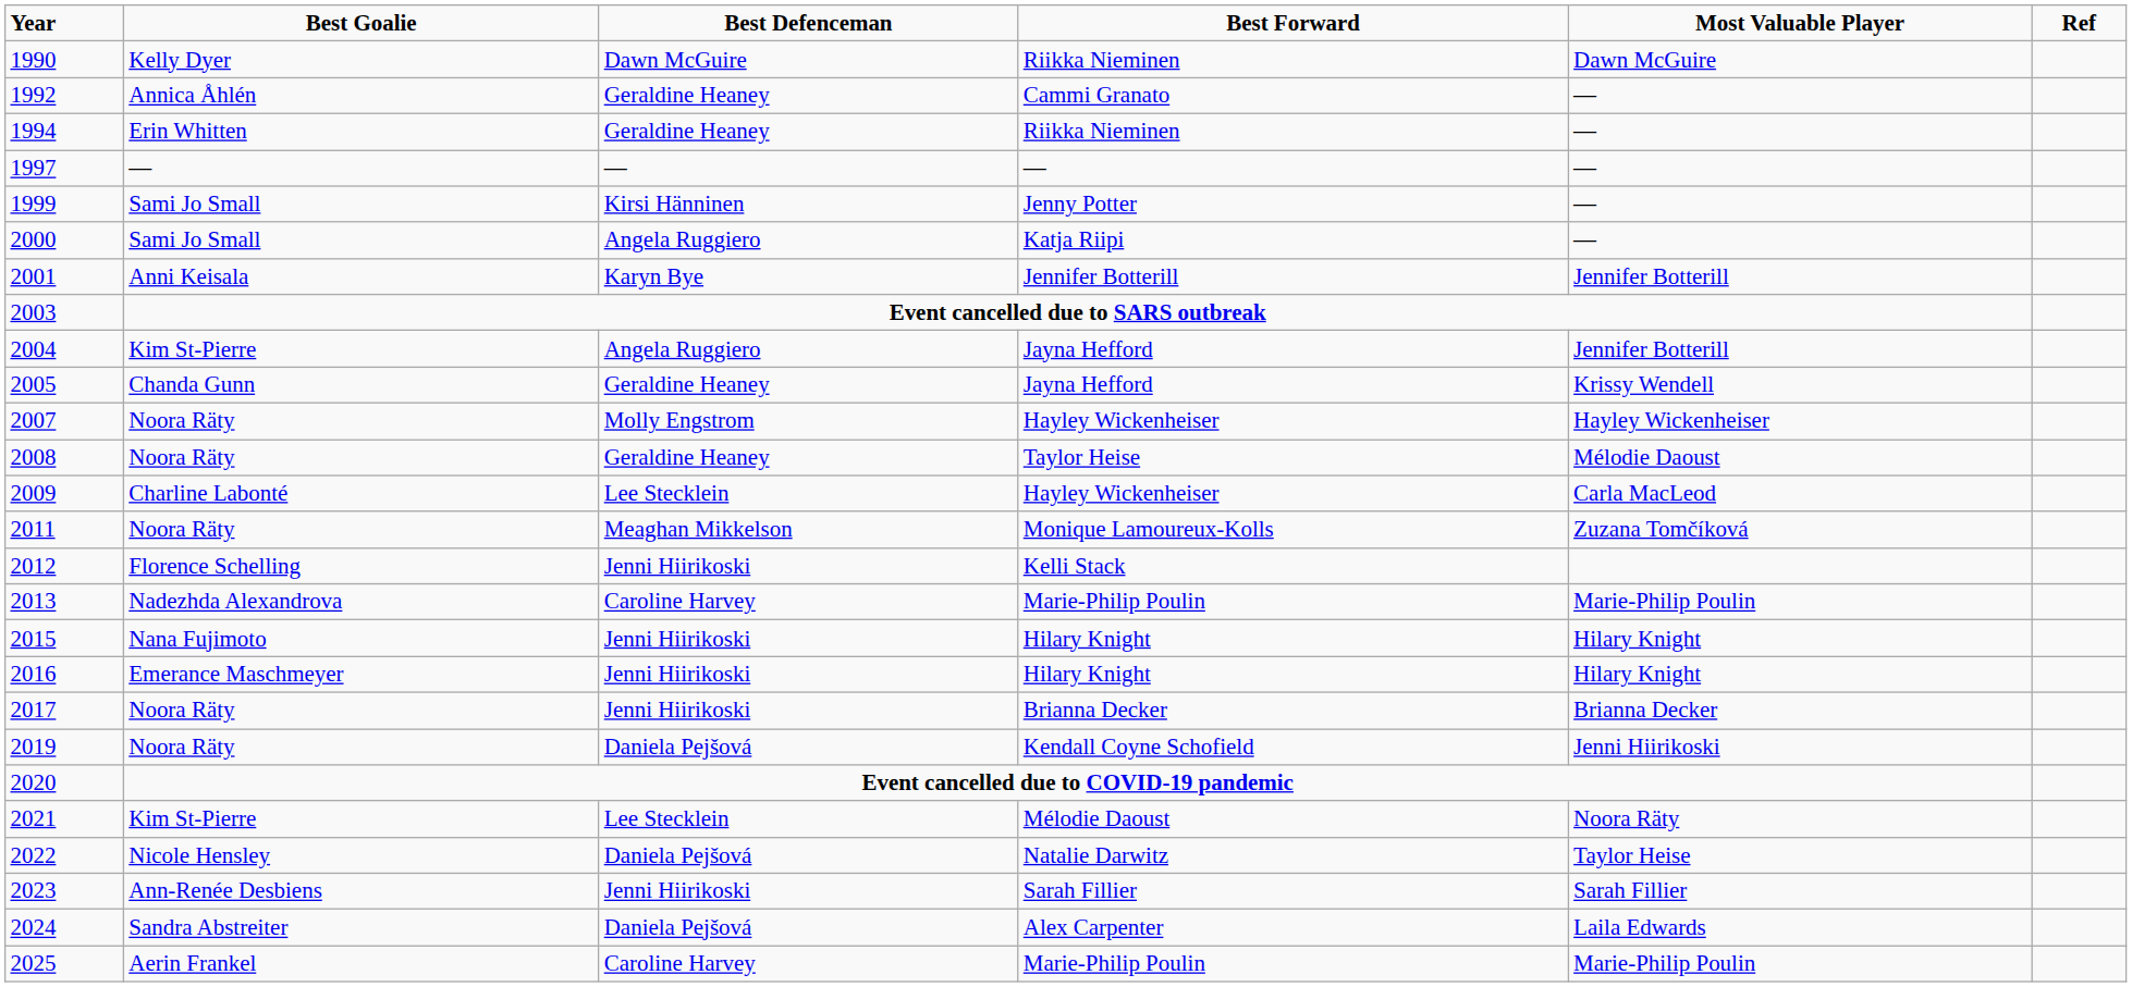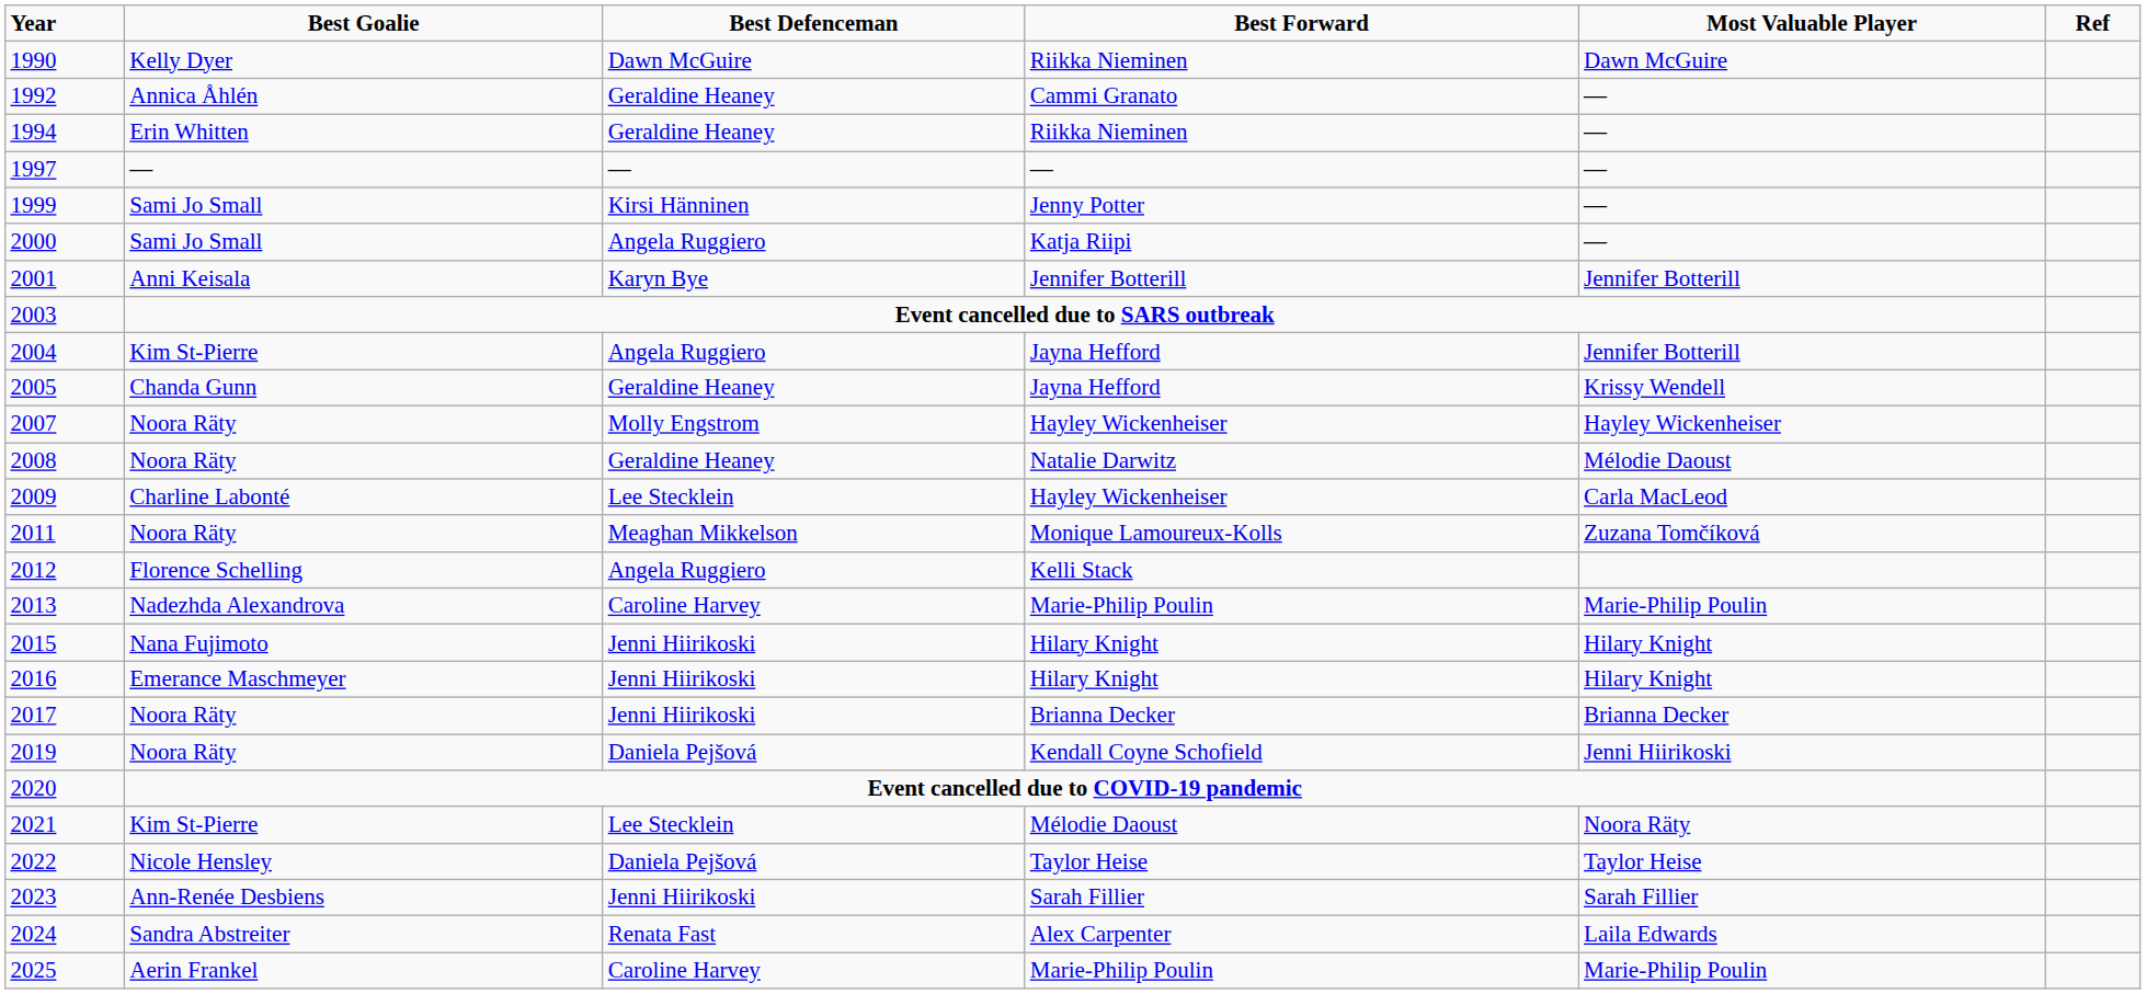 <table class="wikitable" width=75%>
 <tr>
 <td><strong>Year</strong></td>
 <td align = "center"><strong>Best Goalie</strong></td>
 <td align = "center"><strong>Best Defenceman</strong></td>
 <td align = "center"><strong>Best Forward</strong></td>
 <td align = "center"><strong>Most Valuable Player</strong></td>
 <td align = "center"><strong>Ref</strong></td>
 </tr>
 <tr>
 <td><a href='#'>1990</a></td>
 <td> <a href='#'>Kelly Dyer</a></td>
 <td> <a href='#'>Dawn McGuire</a></td>
 <td> <a href='#'>Riikka Nieminen</a></td>
 <td> <a href='#'>Dawn McGuire</a></td>
 <td></td>
 </tr>
 <tr>
 <td><a href='#'>1992</a></td>
 <td> <a href='#'>Annica Åhlén</a></td>
 <td> <a href='#'>Geraldine Heaney</a></td>
 <td> <a href='#'>Cammi Granato</a></td>
 <td>—</td>
 <td></td>
 </tr>
 <tr>
 <td><a href='#'>1994</a></td>
 <td> <a href='#'>Erin Whitten</a></td>
 <td> <a href='#'>Geraldine Heaney</a></td>
 <td> <a href='#'>Riikka Nieminen</a></td>
 <td>—</td>
 <td></td>
 </tr>
 <tr>
 <td><a href='#'>1997</a></td>
 <td>—</td>
 <td>—</td>
 <td>—</td>
 <td>—</td>
 <td></td>
 </tr>
 <tr>
 <td><a href='#'>1999</a></td>
 <td> <a href='#'>Sami Jo Small</a></td>
 <td> <a href='#'>Kirsi Hänninen</a></td>
 <td> <a href='#'>Jenny Potter</a></td>
 <td>—</td>
 <td></td>
 </tr>
 <tr>
 <td><a href='#'>2000</a></td>
 <td> <a href='#'>Sami Jo Small</a></td>
 <td> <a href='#'>Angela Ruggiero</a></td>
 <td> <a href='#'>Katja Riipi</a></td>
 <td>—</td>
 <td></td>
 </tr>
 <tr>
 <td><a href='#'>2001</a></td>
 <td> <a href='#'>Anni Keisala</a></td>
 <td> <a href='#'>Karyn Bye</a></td>
 <td> <a href='#'>Jennifer Botterill</a></td>
 <td> <a href='#'>Jennifer Botterill</a></td>
 <td></td>
 </tr>
 <tr>
 <td><a href='#'>2003</a></td>
 <td colspan="4" align="center"><strong>Event cancelled due to <a href='#'>SARS outbreak</a></strong></td>
 <td></td>
 </tr>
 <tr>
 <td><a href='#'>2004</a></td>
 <td> <a href='#'>Kim St-Pierre</a></td>
 <td> <a href='#'>Angela Ruggiero</a></td>
 <td> <a href='#'>Jayna Hefford</a></td>
 <td> <a href='#'>Jennifer Botterill</a></td>
 <td></td>
 </tr>
 <tr>
 <td><a href='#'>2005</a></td>
 <td> <a href='#'>Chanda Gunn</a></td>
 <td> <a href='#'>Geraldine Heaney</a></td>
 <td> <a href='#'>Jayna Hefford</a></td>
 <td> <a href='#'>Krissy Wendell</a></td>
 <td></td>
 </tr>
 <tr>
 <td><a href='#'>2007</a></td>
 <td> <a href='#'>Noora Räty</a></td>
 <td> <a href='#'>Molly Engstrom</a></td>
 <td> <a href='#'>Hayley Wickenheiser</a></td>
 <td> <a href='#'>Hayley Wickenheiser</a></td>
 <td></td>
 </tr>
 <tr>
 <td><a href='#'>2008</a></td>
 <td> <a href='#'>Noora Räty</a></td>
 <td> <a href='#'>Geraldine Heaney</a></td>
-<td> <a href='#'>Taylor Heise</a></td>
+<td> <a href='#'>Natalie Darwitz</a></td>
 <td> <a href='#'>Mélodie Daoust</a></td>
 <td></td>
 </tr>
 <tr>
 <td><a href='#'>2009</a></td>
 <td> <a href='#'>Charline Labonté</a></td>
 <td> <a href='#'>Lee Stecklein</a></td>
 <td> <a href='#'>Hayley Wickenheiser</a></td>
 <td> <a href='#'>Carla MacLeod</a></td>
 <td></td>
 </tr>
 <tr>
 <td><a href='#'>2011</a></td>
 <td> <a href='#'>Noora Räty</a></td>
 <td> <a href='#'>Meaghan Mikkelson</a></td>
 <td> <a href='#'>Monique Lamoureux-Kolls</a></td>
 <td> <a href='#'>Zuzana Tomčíková</a></td>
 <td></td>
 </tr>
 <tr>
 <td><a href='#'>2012</a></td>
 <td> <a href='#'>Florence Schelling</a></td>
-<td> <a href='#'>Jenni Hiirikoski</a></td>
+<td> <a href='#'>Angela Ruggiero</a></td>
 <td> <a href='#'>Kelli Stack</a></td>
 <td></td>
 <td></td>
 </tr>
 <tr>
 <td><a href='#'>2013</a></td>
 <td> <a href='#'>Nadezhda Alexandrova</a></td>
 <td> <a href='#'>Caroline Harvey</a></td>
 <td> <a href='#'>Marie-Philip Poulin</a></td>
 <td> <a href='#'>Marie-Philip Poulin</a></td>
 <td></td>
 </tr>
 <tr>
 <td><a href='#'>2015</a></td>
 <td> <a href='#'>Nana Fujimoto</a></td>
 <td> <a href='#'>Jenni Hiirikoski</a></td>
 <td> <a href='#'>Hilary Knight</a></td>
 <td> <a href='#'>Hilary Knight</a></td>
 <td></td>
 </tr>
 <tr>
 <td><a href='#'>2016</a></td>
 <td> <a href='#'>Emerance Maschmeyer</a></td>
 <td> <a href='#'>Jenni Hiirikoski</a></td>
 <td> <a href='#'>Hilary Knight</a></td>
 <td> <a href='#'>Hilary Knight</a></td>
 <td></td>
 </tr>
 <tr>
 <td><a href='#'>2017</a></td>
 <td> <a href='#'>Noora Räty</a></td>
 <td> <a href='#'>Jenni Hiirikoski</a></td>
 <td> <a href='#'>Brianna Decker</a></td>
 <td> <a href='#'>Brianna Decker</a></td>
 <td></td>
 </tr>
 <tr>
 <td><a href='#'>2019</a></td>
 <td> <a href='#'>Noora Räty</a></td>
 <td> <a href='#'>Daniela Pejšová</a></td>
 <td> <a href='#'>Kendall Coyne Schofield</a></td>
 <td> <a href='#'>Jenni Hiirikoski</a></td>
 <td></td>
 </tr>
 <tr>
 <td><a href='#'>2020</a></td>
 <td colspan="4" align="center"><strong>Event cancelled due to <a href='#'>COVID-19 pandemic</a></strong></td>
 <td></td>
 </tr>
 <tr>
 <td><a href='#'>2021</a></td>
 <td> <a href='#'>Kim St-Pierre</a></td>
 <td> <a href='#'>Lee Stecklein</a></td>
 <td> <a href='#'>Mélodie Daoust</a></td>
 <td> <a href='#'>Noora Räty</a></td>
 <td></td>
 </tr>
 <tr>
 <td><a href='#'>2022</a></td>
 <td> <a href='#'>Nicole Hensley</a></td>
 <td> <a href='#'>Daniela Pejšová</a></td>
-<td> <a href='#'>Natalie Darwitz</a></td>
+<td> <a href='#'>Taylor Heise</a></td>
 <td> <a href='#'>Taylor Heise</a></td>
 <td></td>
 </tr>
 <tr>
 <td><a href='#'>2023</a></td>
 <td> <a href='#'>Ann-Renée Desbiens</a></td>
 <td> <a href='#'>Jenni Hiirikoski</a></td>
 <td> <a href='#'>Sarah Fillier</a></td>
 <td> <a href='#'>Sarah Fillier</a></td>
 <td></td>
 </tr>
 <tr>
 <td><a href='#'>2024</a></td>
 <td> <a href='#'>Sandra Abstreiter</a></td>
-<td> <a href='#'>Daniela Pejšová</a></td>
+<td> <a href='#'>Renata Fast</a></td>
 <td> <a href='#'>Alex Carpenter</a></td>
 <td> <a href='#'>Laila Edwards</a></td>
 <td></td>
 </tr>
 <tr>
 <td><a href='#'>2025</a></td>
 <td> <a href='#'>Aerin Frankel</a></td>
 <td> <a href='#'>Caroline Harvey</a></td>
 <td> <a href='#'>Marie-Philip Poulin</a></td>
 <td> <a href='#'>Marie-Philip Poulin</a></td>
 <td></td>
 </tr>
 </table>
